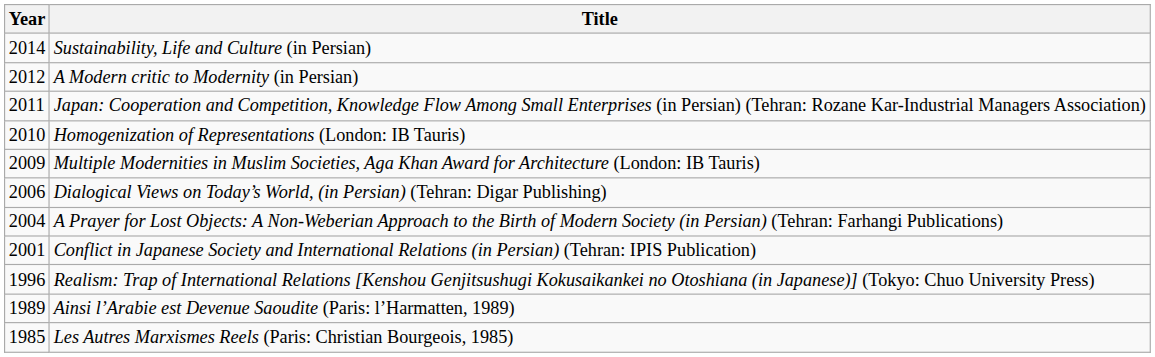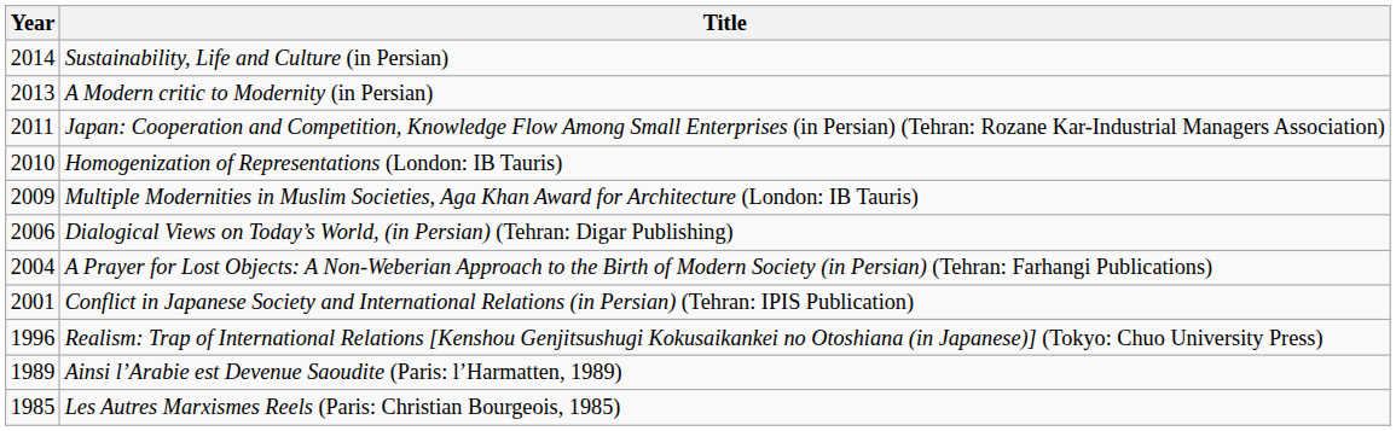 <table class="wikitable">
 <tr>
 <th>Year</th>
 <th>Title</th>
 </tr>
 <tr>
 <td>2014</td>
 <td><em>Sustainability, Life and Culture</em> (in Persian)</td>
 </tr>
 <tr>
-<td>2012</td>
+<td>2013</td>
 <td><em>A Modern critic to Modernity</em> (in Persian)</td>
 </tr>
 <tr>
 <td>2011</td>
 <td><em>Japan: Cooperation and Competition, Knowledge Flow Among Small Enterprises</em> (in Persian) (Tehran: Rozane Kar-Industrial Managers Association)</td>
 </tr>
 <tr>
 <td>2010</td>
 <td><em>Homogenization of Representations</em> (London: IB Tauris)</td>
 </tr>
 <tr>
 <td>2009</td>
 <td><em>Multiple Modernities in Muslim Societies, Aga Khan Award for Architecture</em> (London: IB Tauris)</td>
 </tr>
 <tr>
 <td>2006</td>
 <td><em>Dialogical Views on Today’s World, (in Persian)</em> (Tehran: Digar Publishing)</td>
 </tr>
 <tr>
 <td>2004</td>
 <td><em>A Prayer for Lost Objects: A Non-Weberian Approach to the Birth of Modern Society (in Persian)</em> (Tehran: Farhangi Publications)</td>
 </tr>
 <tr>
 <td>2001</td>
 <td><em>Conflict in Japanese Society and International Relations (in Persian) </em> (Tehran: IPIS Publication)</td>
 </tr>
 <tr>
 <td>1996</td>
 <td><em>Realism: Trap of International Relations [Kenshou Genjitsushugi Kokusaikankei no Otoshiana (in Japanese)]</em> (Tokyo: Chuo University Press)</td>
 </tr>
 <tr>
 <td>1989</td>
 <td><em>Ainsi l’Arabie est Devenue Saoudite</em> (Paris: l’Harmatten, 1989)</td>
 </tr>
 <tr>
 <td>1985</td>
 <td><em>Les Autres Marxismes Reels</em> (Paris: Christian Bourgeois, 1985)</td>
 </tr>
 </table>
